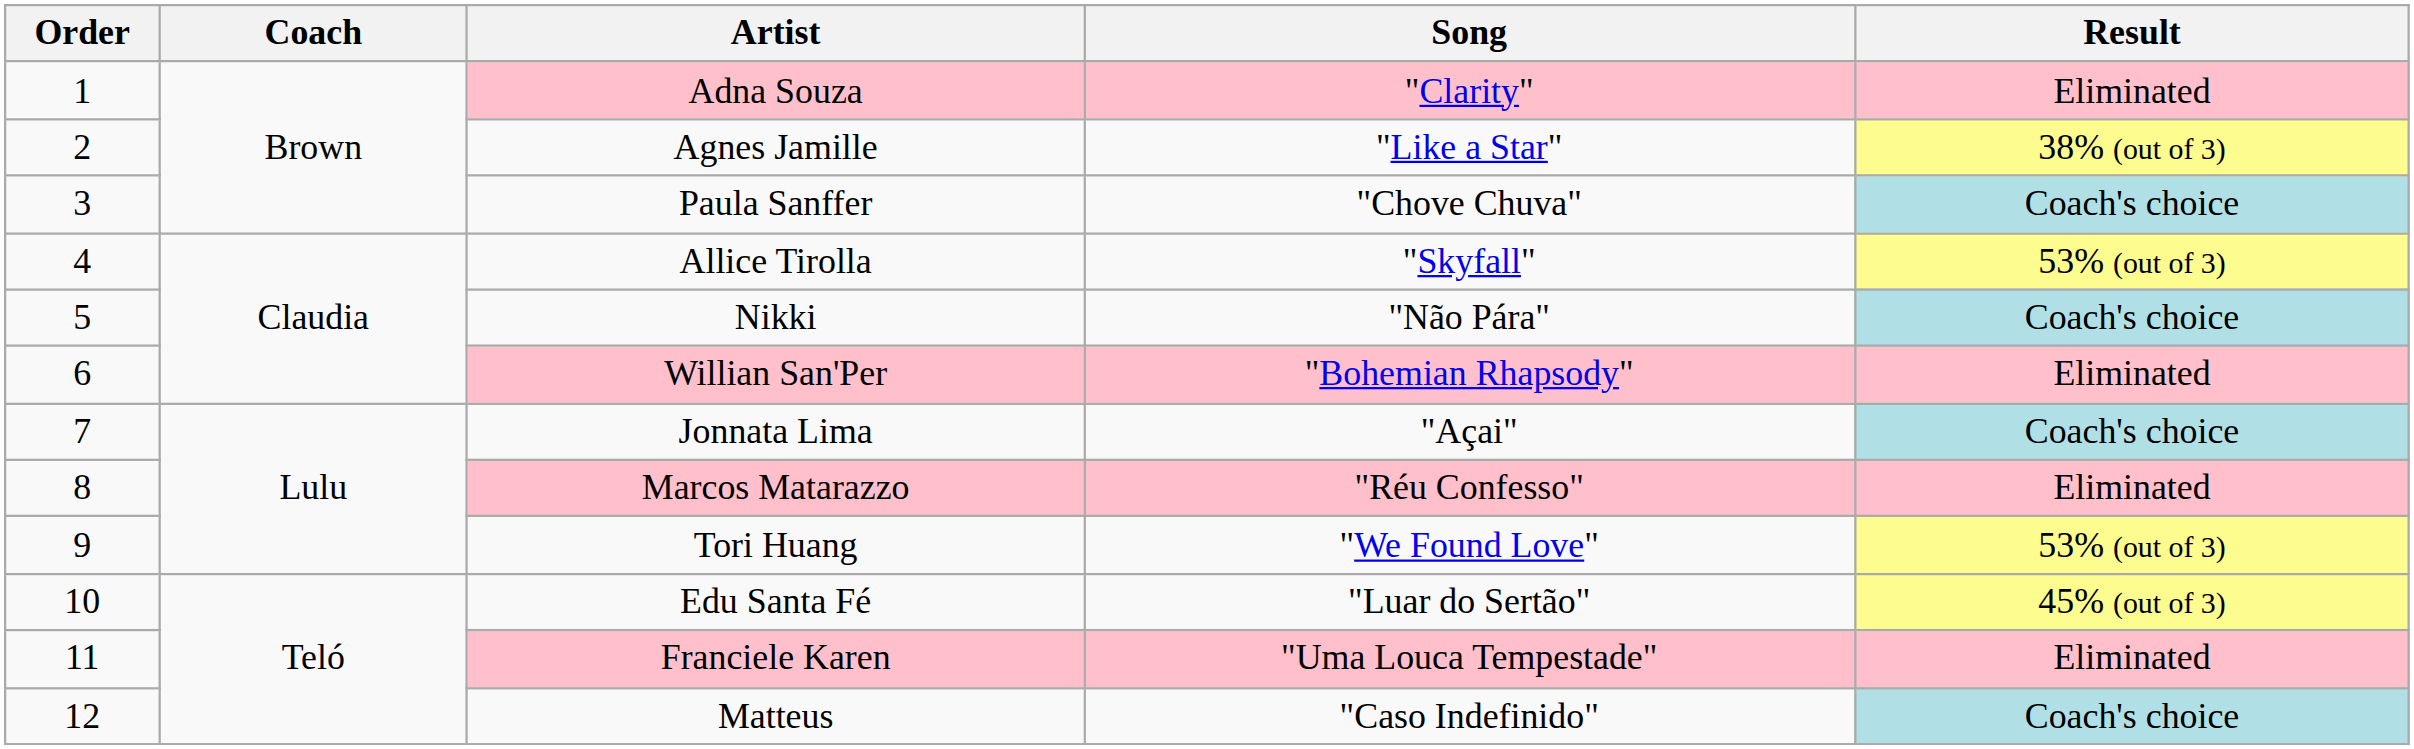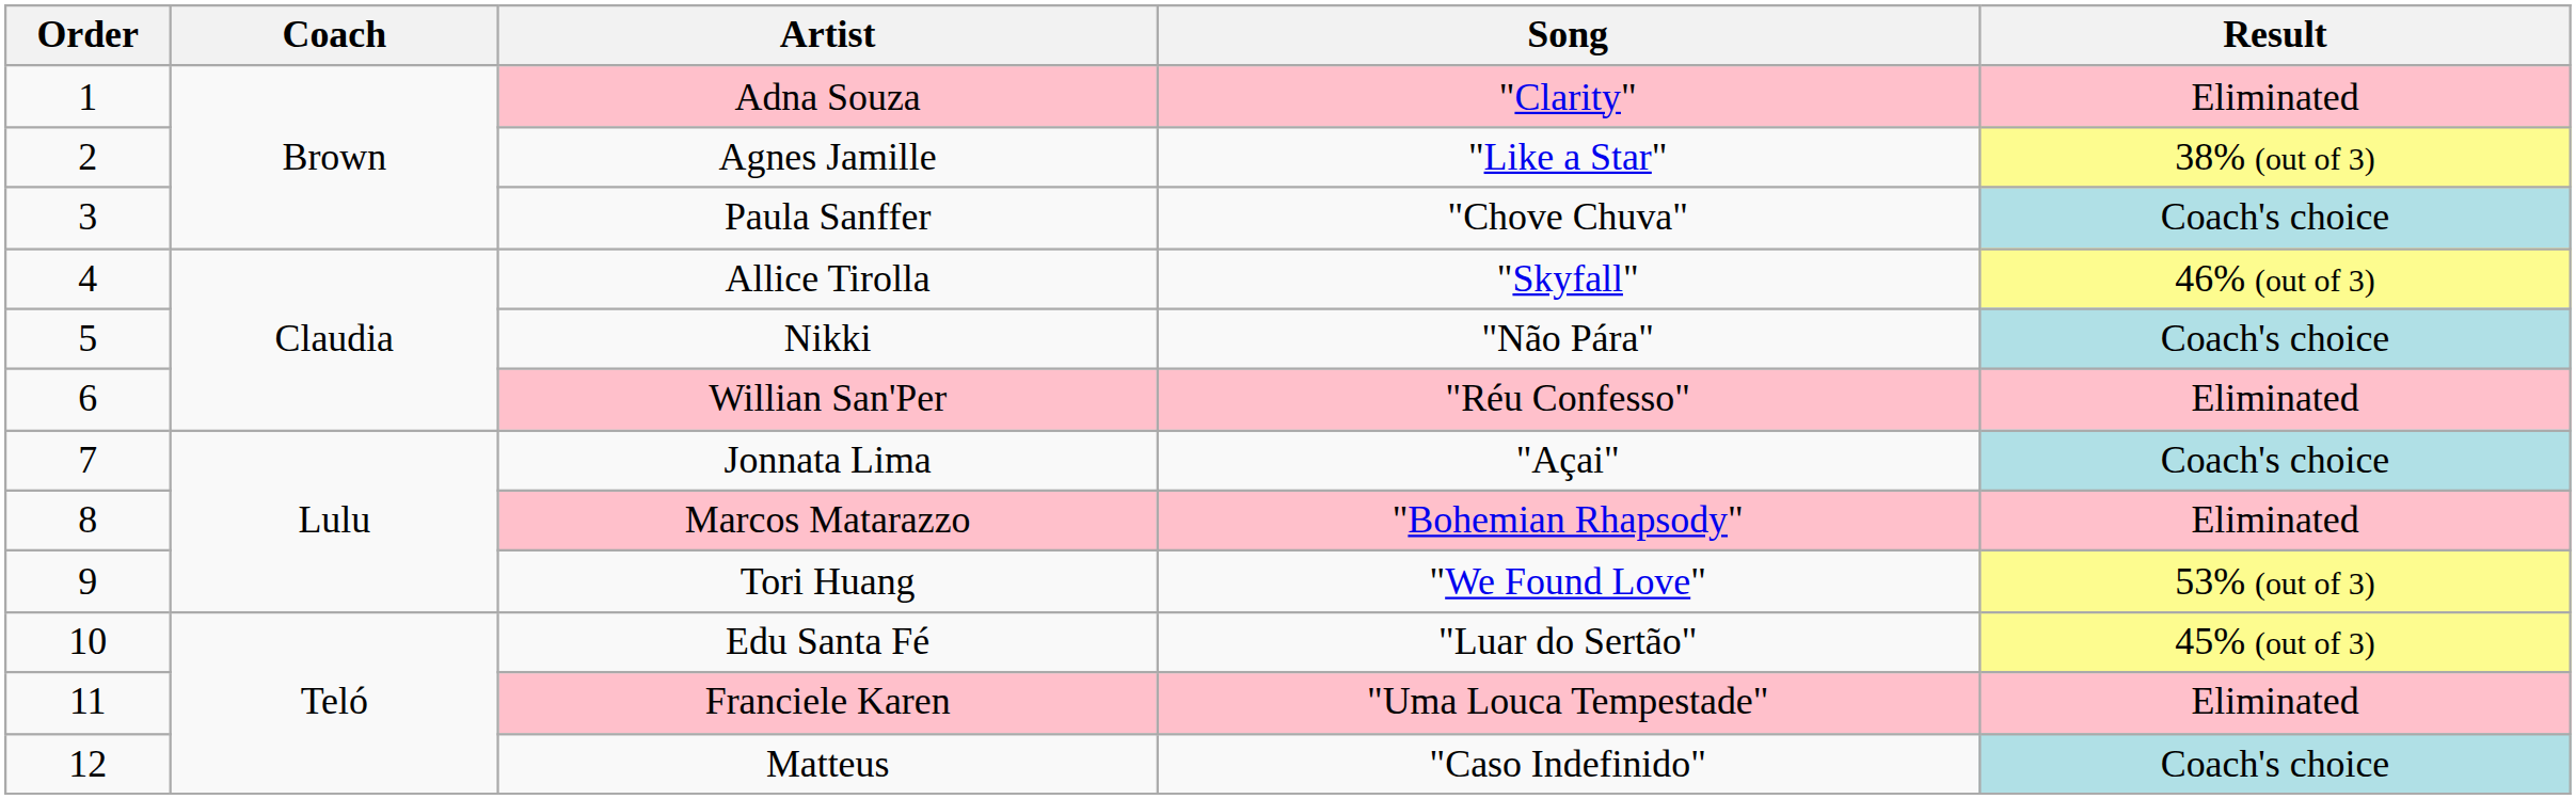 <table class="wikitable" style="text-align:center; width:85%;">
 <tr>
 <th scope="col" width="05%">Order</th>
 <th scope="col" width="10%">Coach</th>
 <th scope="col" width="20%">Artist</th>
 <th scope="col" width="25%">Song</th>
 <th scope="col" width="18%">Result</th>
 </tr>
 <tr>
 <td>1</td>
 <td rowspan=3>Brown</td>
 <td bgcolor="FFC0CB">Adna Souza</td>
 <td bgcolor="FFC0CB">"<a href='#'>Clarity</a>"</td>
 <td bgcolor="FFC0CB">Eliminated</td>
 </tr>
 <tr>
 <td>2</td>
 <td>Agnes Jamille</td>
 <td>"<a href='#'>Like a Star</a>"</td>
 <td bgcolor="FDFC8F">38% <small>(out of 3)</small></td>
 </tr>
 <tr>
 <td>3</td>
 <td>Paula Sanffer</td>
 <td>"Chove Chuva"</td>
 <td bgcolor="B0E0E6">Coach's choice</td>
 </tr>
 <tr>
 <td>4</td>
 <td rowspan=3>Claudia</td>
 <td>Allice Tirolla</td>
 <td>"<a href='#'>Skyfall</a>"</td>
-<td bgcolor="FDFC8F">53% <small>(out of 3)</small></td>
+<td bgcolor="FDFC8F">46% <small>(out of 3)</small></td>
 </tr>
 <tr>
 <td>5</td>
 <td>Nikki</td>
 <td>"Não Pára"</td>
 <td bgcolor="B0E0E6">Coach's choice</td>
 </tr>
 <tr>
 <td>6</td>
 <td bgcolor="FFC0CB">Willian San'Per</td>
-<td bgcolor="FFC0CB">"<a href='#'>Bohemian Rhapsody</a>"</td>
+<td bgcolor="FFC0CB">"Réu Confesso"</td>
 <td bgcolor="FFC0CB">Eliminated</td>
 </tr>
 <tr>
 <td>7</td>
 <td rowspan=3>Lulu</td>
 <td>Jonnata Lima</td>
 <td>"Açai"</td>
 <td bgcolor="B0E0E6">Coach's choice</td>
 </tr>
 <tr>
 <td>8</td>
 <td bgcolor="FFC0CB">Marcos Matarazzo</td>
-<td bgcolor="FFC0CB">"Réu Confesso"</td>
+<td bgcolor="FFC0CB">"<a href='#'>Bohemian Rhapsody</a>"</td>
 <td bgcolor="FFC0CB">Eliminated</td>
 </tr>
 <tr>
 <td>9</td>
 <td>Tori Huang</td>
 <td>"<a href='#'>We Found Love</a>"</td>
 <td bgcolor="FDFC8F">53% <small>(out of 3)</small></td>
 </tr>
 <tr>
 <td>10</td>
 <td rowspan=3>Teló</td>
 <td>Edu Santa Fé</td>
 <td>"Luar do Sertão"</td>
 <td bgcolor="FDFC8F">45% <small>(out of 3)</small></td>
 </tr>
 <tr>
 <td>11</td>
 <td bgcolor="FFC0CB">Franciele Karen</td>
 <td bgcolor="FFC0CB">"Uma Louca Tempestade"</td>
 <td bgcolor="FFC0CB">Eliminated</td>
 </tr>
 <tr>
 <td>12</td>
 <td>Matteus</td>
 <td>"Caso Indefinido"</td>
 <td bgcolor="B0E0E6">Coach's choice</td>
 </tr>
 <tr>
 </tr>
 </table>
